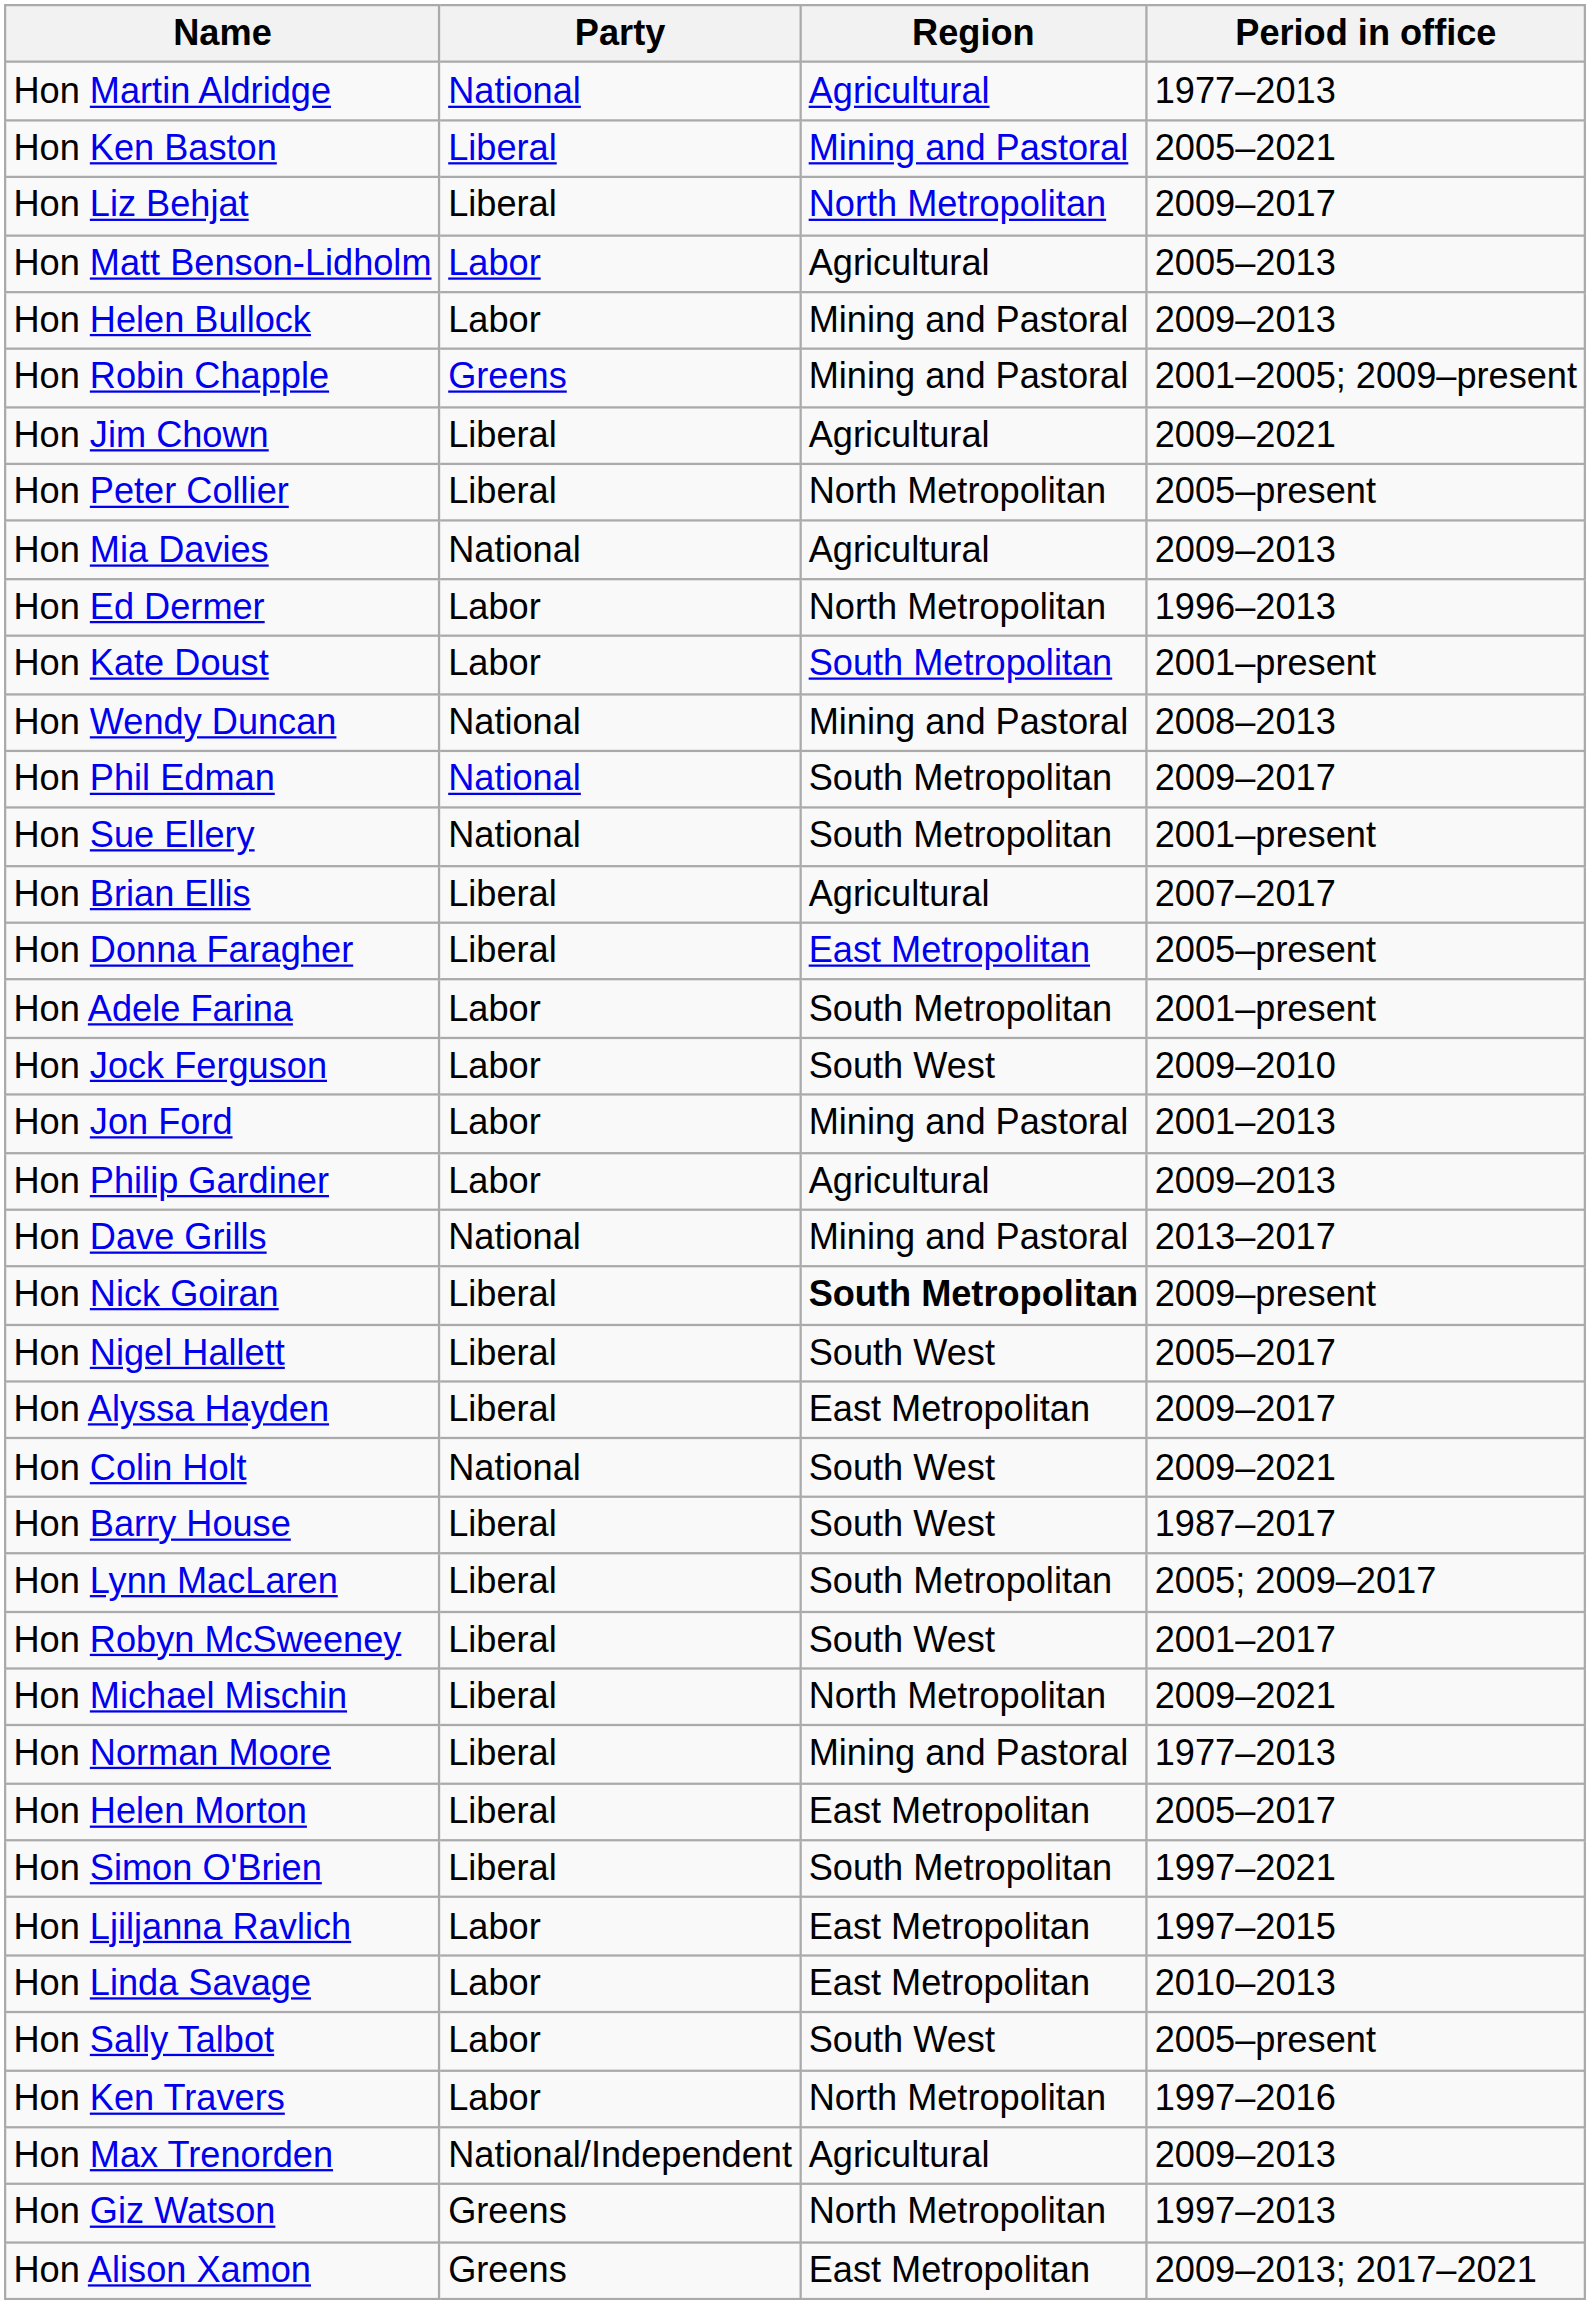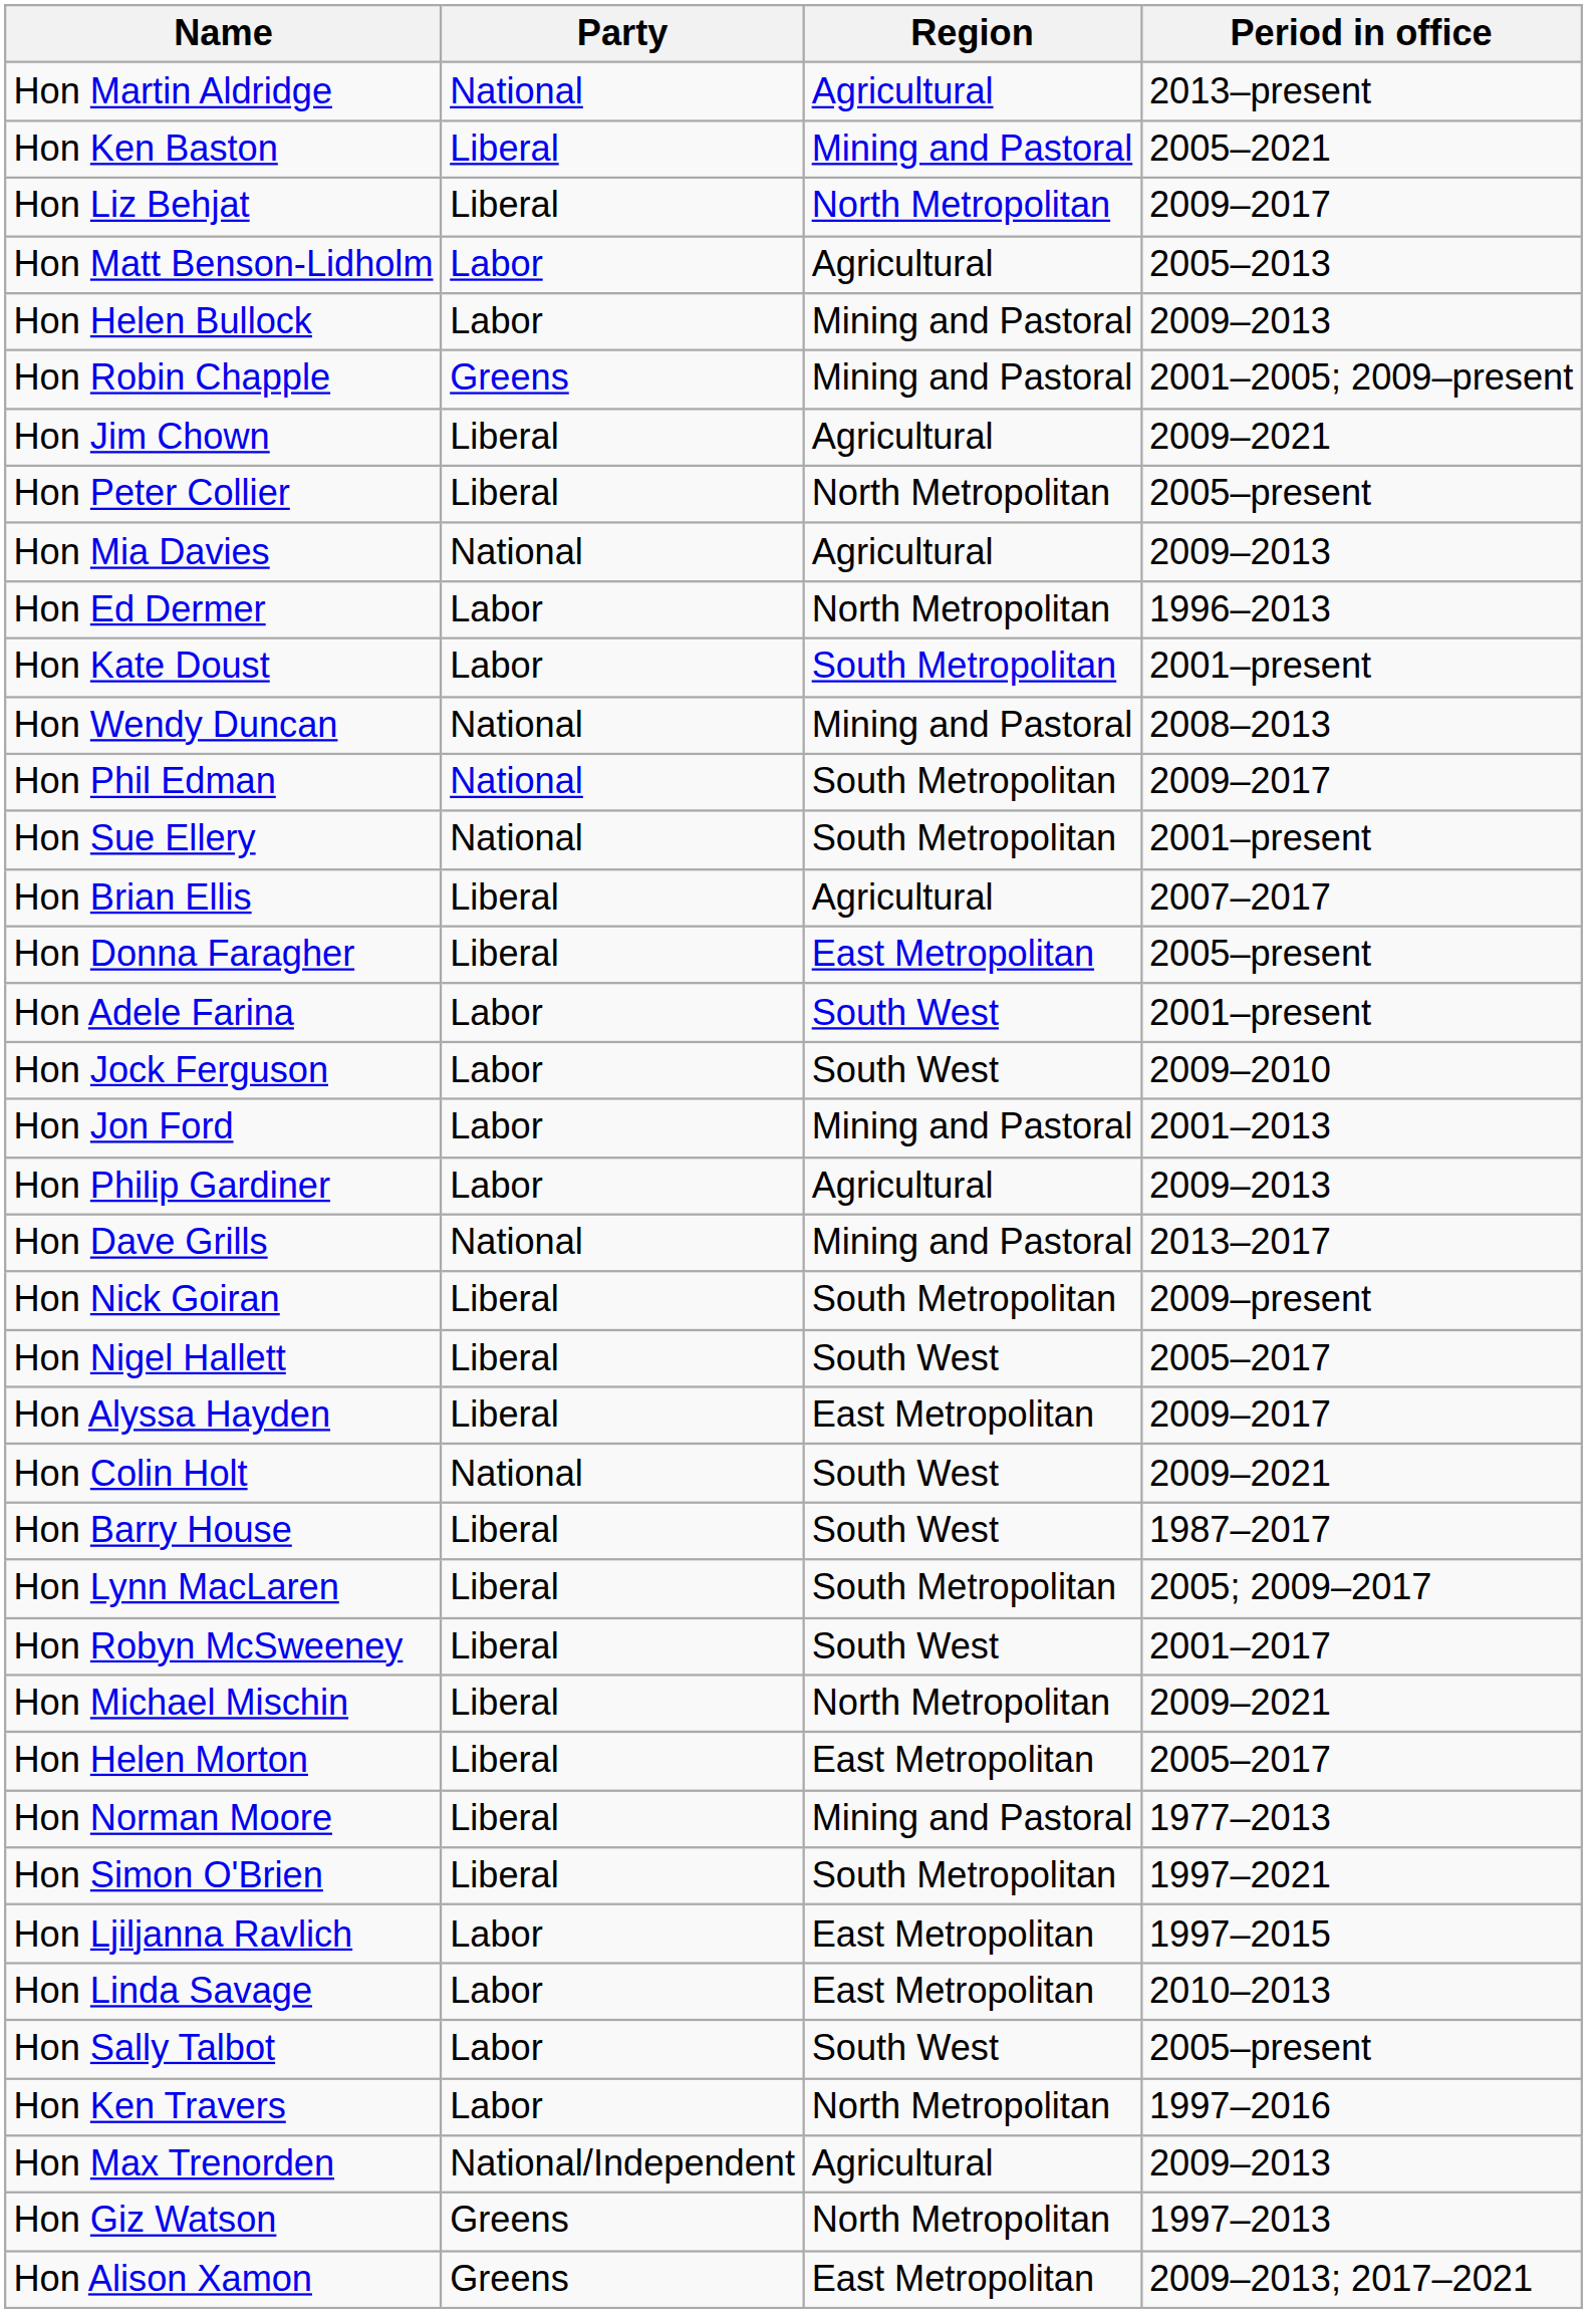 <table class="wikitable sortable">
 <tr>
 <th>Name</th>
 <th>Party</th>
 <th>Region</th>
 <th>Period in office</th>
 </tr>
 <tr>
 <td>Hon <a href='#'>Martin Aldridge</a></td>
 <td><a href='#'>National</a></td>
 <td><a href='#'>Agricultural</a></td>
-<td>1977–2013</td>
+<td>2013–present</td>
 </tr>
 <tr>
 <td>Hon <a href='#'>Ken Baston</a></td>
 <td><a href='#'>Liberal</a></td>
 <td><a href='#'>Mining and Pastoral</a></td>
 <td>2005–2021</td>
 </tr>
 <tr>
 <td>Hon <a href='#'>Liz Behjat</a></td>
 <td>Liberal</td>
 <td><a href='#'>North Metropolitan</a></td>
 <td>2009–2017</td>
 </tr>
 <tr>
 <td>Hon <a href='#'>Matt Benson-Lidholm</a></td>
 <td><a href='#'>Labor</a></td>
 <td>Agricultural</td>
 <td>2005–2013</td>
 </tr>
 <tr>
 <td>Hon <a href='#'>Helen Bullock</a></td>
 <td>Labor</td>
 <td>Mining and Pastoral</td>
 <td>2009–2013</td>
 </tr>
 <tr>
 <td>Hon <a href='#'>Robin Chapple</a></td>
 <td><a href='#'>Greens</a></td>
 <td>Mining and Pastoral</td>
 <td>2001–2005; 2009–present</td>
 </tr>
 <tr>
 <td>Hon <a href='#'>Jim Chown</a></td>
 <td>Liberal</td>
 <td>Agricultural</td>
 <td>2009–2021</td>
 </tr>
 <tr>
 <td>Hon <a href='#'>Peter Collier</a></td>
 <td>Liberal</td>
 <td>North Metropolitan</td>
 <td>2005–present</td>
 </tr>
 <tr>
 <td>Hon <a href='#'>Mia Davies</a></td>
 <td>National</td>
 <td>Agricultural</td>
 <td>2009–2013</td>
 </tr>
 <tr>
 <td>Hon <a href='#'>Ed Dermer</a></td>
 <td>Labor</td>
 <td>North Metropolitan</td>
 <td>1996–2013</td>
 </tr>
 <tr>
 <td>Hon <a href='#'>Kate Doust</a></td>
 <td>Labor</td>
 <td><a href='#'>South Metropolitan</a></td>
 <td>2001–present</td>
 </tr>
 <tr>
 <td>Hon <a href='#'>Wendy Duncan</a></td>
 <td>National</td>
 <td>Mining and Pastoral</td>
 <td>2008–2013</td>
 </tr>
 <tr>
 <td>Hon <a href='#'>Phil Edman</a></td>
 <td><a href='#'>National</a></td>
 <td>South Metropolitan</td>
 <td>2009–2017</td>
 </tr>
 <tr>
 <td>Hon <a href='#'>Sue Ellery</a></td>
 <td>National</td>
 <td>South Metropolitan</td>
 <td>2001–present</td>
 </tr>
 <tr>
 <td>Hon <a href='#'>Brian Ellis</a></td>
 <td>Liberal</td>
 <td>Agricultural</td>
 <td>2007–2017</td>
 </tr>
 <tr>
 <td>Hon <a href='#'>Donna Faragher</a></td>
 <td>Liberal</td>
 <td><a href='#'>East Metropolitan</a></td>
 <td>2005–present</td>
 </tr>
 <tr>
 <td>Hon <a href='#'>Adele Farina</a></td>
 <td>Labor</td>
-<td>South Metropolitan</td>
+<td><a href='#'>South West</a></td>
 <td>2001–present</td>
 </tr>
 <tr>
 <td>Hon <a href='#'>Jock Ferguson</a></td>
 <td>Labor</td>
 <td>South West</td>
 <td>2009–2010</td>
 </tr>
 <tr>
 <td>Hon <a href='#'>Jon Ford</a></td>
 <td>Labor</td>
 <td>Mining and Pastoral</td>
 <td>2001–2013</td>
 </tr>
 <tr>
 <td>Hon <a href='#'>Philip Gardiner</a></td>
 <td>Labor</td>
 <td>Agricultural</td>
 <td>2009–2013</td>
 </tr>
 <tr>
 <td>Hon <a href='#'>Dave Grills</a></td>
 <td>National</td>
 <td>Mining and Pastoral</td>
 <td>2013–2017</td>
 </tr>
 <tr>
 <td>Hon <a href='#'>Nick Goiran</a></td>
 <td>Liberal</td>
-<td><strong>South Metropolitan</strong></td>
+<td>South Metropolitan</td>
 <td>2009–present</td>
 </tr>
 <tr>
 <td>Hon <a href='#'>Nigel Hallett</a></td>
 <td>Liberal</td>
 <td>South West</td>
 <td>2005–2017</td>
 </tr>
 <tr>
 <td>Hon <a href='#'>Alyssa Hayden</a></td>
 <td>Liberal</td>
 <td>East Metropolitan</td>
 <td>2009–2017</td>
 </tr>
 <tr>
 <td>Hon <a href='#'>Colin Holt</a></td>
 <td>National</td>
 <td>South West</td>
 <td>2009–2021</td>
 </tr>
 <tr>
 <td>Hon <a href='#'>Barry House</a></td>
 <td>Liberal</td>
 <td>South West</td>
 <td>1987–2017</td>
 </tr>
 <tr>
 <td>Hon <a href='#'>Lynn MacLaren</a></td>
 <td>Liberal</td>
 <td>South Metropolitan</td>
 <td>2005; 2009–2017</td>
 </tr>
 <tr>
 <td>Hon <a href='#'>Robyn McSweeney</a></td>
 <td>Liberal</td>
 <td>South West</td>
 <td>2001–2017</td>
 </tr>
 <tr>
 <td>Hon <a href='#'>Michael Mischin</a></td>
 <td>Liberal</td>
 <td>North Metropolitan</td>
 <td>2009–2021</td>
 </tr>
 <tr>
+<td>Hon <a href='#'>Helen Morton</a></td>
+<td>Liberal</td>
+<td>East Metropolitan</td>
+<td>2005–2017</td>
+</tr>
+<tr>
 <td>Hon <a href='#'>Norman Moore</a></td>
 <td>Liberal</td>
 <td>Mining and Pastoral</td>
 <td>1977–2013</td>
-</tr>
-<tr>
-<td>Hon <a href='#'>Helen Morton</a></td>
-<td>Liberal</td>
-<td>East Metropolitan</td>
-<td>2005–2017</td>
 </tr>
 <tr>
 <td>Hon <a href='#'>Simon O'Brien</a></td>
 <td>Liberal</td>
 <td>South Metropolitan</td>
 <td>1997–2021</td>
 </tr>
 <tr>
 <td>Hon <a href='#'>Ljiljanna Ravlich</a></td>
 <td>Labor</td>
 <td>East Metropolitan</td>
 <td>1997–2015</td>
 </tr>
 <tr>
 <td>Hon <a href='#'>Linda Savage</a></td>
 <td>Labor</td>
 <td>East Metropolitan</td>
 <td>2010–2013</td>
 </tr>
 <tr>
 <td>Hon <a href='#'>Sally Talbot</a></td>
 <td>Labor</td>
 <td>South West</td>
 <td>2005–present</td>
 </tr>
 <tr>
 <td>Hon <a href='#'>Ken Travers</a></td>
 <td>Labor</td>
 <td>North Metropolitan</td>
 <td>1997–2016</td>
 </tr>
 <tr>
 <td>Hon <a href='#'>Max Trenorden</a></td>
 <td>National/Independent </td>
 <td>Agricultural</td>
 <td>2009–2013</td>
 </tr>
 <tr>
 <td>Hon <a href='#'>Giz Watson</a></td>
 <td>Greens</td>
 <td>North Metropolitan</td>
 <td>1997–2013</td>
 </tr>
 <tr>
 <td>Hon <a href='#'>Alison Xamon</a></td>
 <td>Greens</td>
 <td>East Metropolitan</td>
 <td>2009–2013; 2017–2021</td>
 </tr>
 </table>
